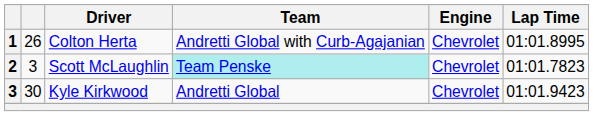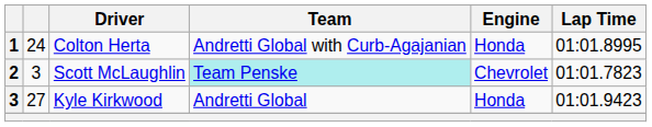 <table class="wikitable" style="font-size:95%;">
 <tr>
 </tr>
 <tr>
 <th></th>
 <th></th>
 <th>Driver</th>
 <th>Team</th>
 <th>Engine</th>
 <th>Lap Time</th>
 </tr>
 <tr>
 <th>1</th>
-<td align="center">26</td>
+<td align="center">24</td>
 <td> <a href='#'>Colton Herta</a></td>
 <td><a href='#'>Andretti Global</a> with <a href='#'>Curb-Agajanian</a></td>
-<td><a href='#'>Chevrolet</a></td>
+<td><a href='#'>Honda</a></td>
 <td>01:01.8995</td>
 </tr>
 <tr>
 <th>2</th>
 <td align="center">3</td>
 <td> <a href='#'>Scott McLaughlin</a></td>
 <td style="background: paleturquoise;"><a href='#'>Team Penske</a></td>
 <td><a href='#'>Chevrolet</a></td>
 <td>01:01.7823</td>
 </tr>
 <tr>
 <th>3</th>
-<td align="center">30</td>
+<td align="center">27</td>
 <td> <a href='#'>Kyle Kirkwood</a></td>
 <td><a href='#'>Andretti Global</a></td>
-<td><a href='#'>Chevrolet</a></td>
+<td><a href='#'>Honda</a></td>
 <td>01:01.9423</td>
 </tr>
 <tr>
 </tr>
 <tr class="sortbottom">
 <th colspan="6"></th>
 </tr>
 </table>
